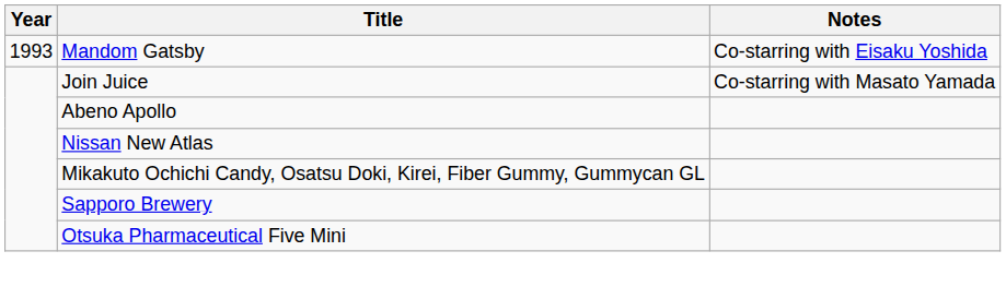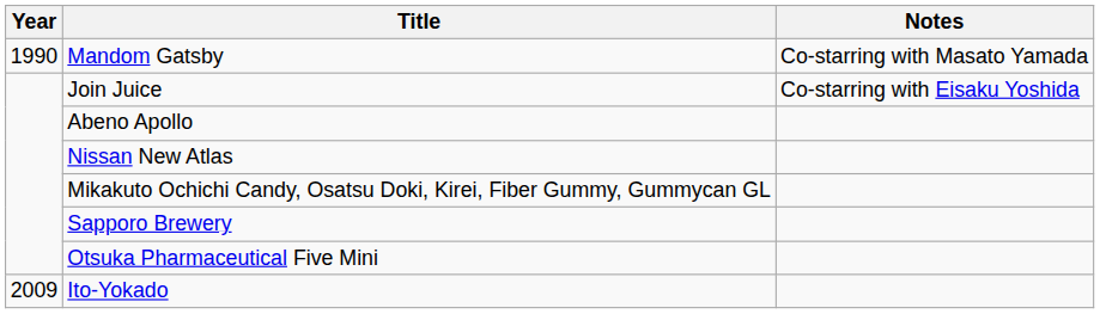 <table class="wikitable">
 <tr>
 <th>Year</th>
 <th>Title</th>
 <th>Notes</th>
 </tr>
 <tr>
-<td>1993</td>
+<td>1990</td>
 <td><a href='#'>Mandom</a> Gatsby</td>
-<td>Co-starring with <a href='#'>Eisaku Yoshida</a></td>
+<td>Co-starring with Masato Yamada</td>
 </tr>
 <tr>
 <td rowspan="6"></td>
 <td>Join Juice</td>
-<td>Co-starring with Masato Yamada</td>
+<td>Co-starring with <a href='#'>Eisaku Yoshida</a></td>
 </tr>
 <tr>
 <td>Abeno Apollo</td>
 <td></td>
 </tr>
 <tr>
 <td><a href='#'>Nissan</a> New Atlas</td>
 <td></td>
 </tr>
 <tr>
 <td>Mikakuto Ochichi Candy, Osatsu Doki, Kirei, Fiber Gummy, Gummycan GL</td>
 <td></td>
 </tr>
 <tr>
 <td><a href='#'>Sapporo Brewery</a></td>
 <td></td>
 </tr>
 <tr>
 <td><a href='#'>Otsuka Pharmaceutical</a> Five Mini</td>
 <td></td>
 </tr>
+<tr>
+<td>2009</td>
+<td><a href='#'>Ito-Yokado</a></td>
+<td></td>
+</tr>
 </table>
